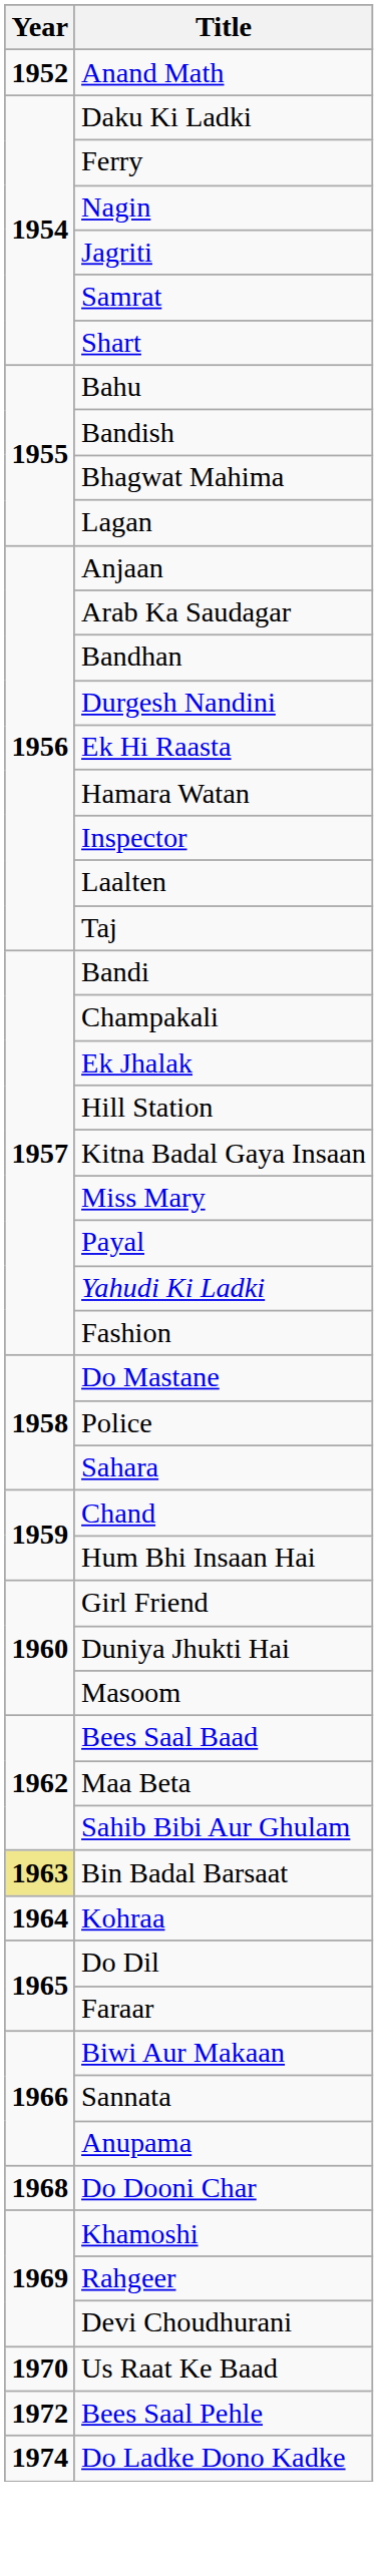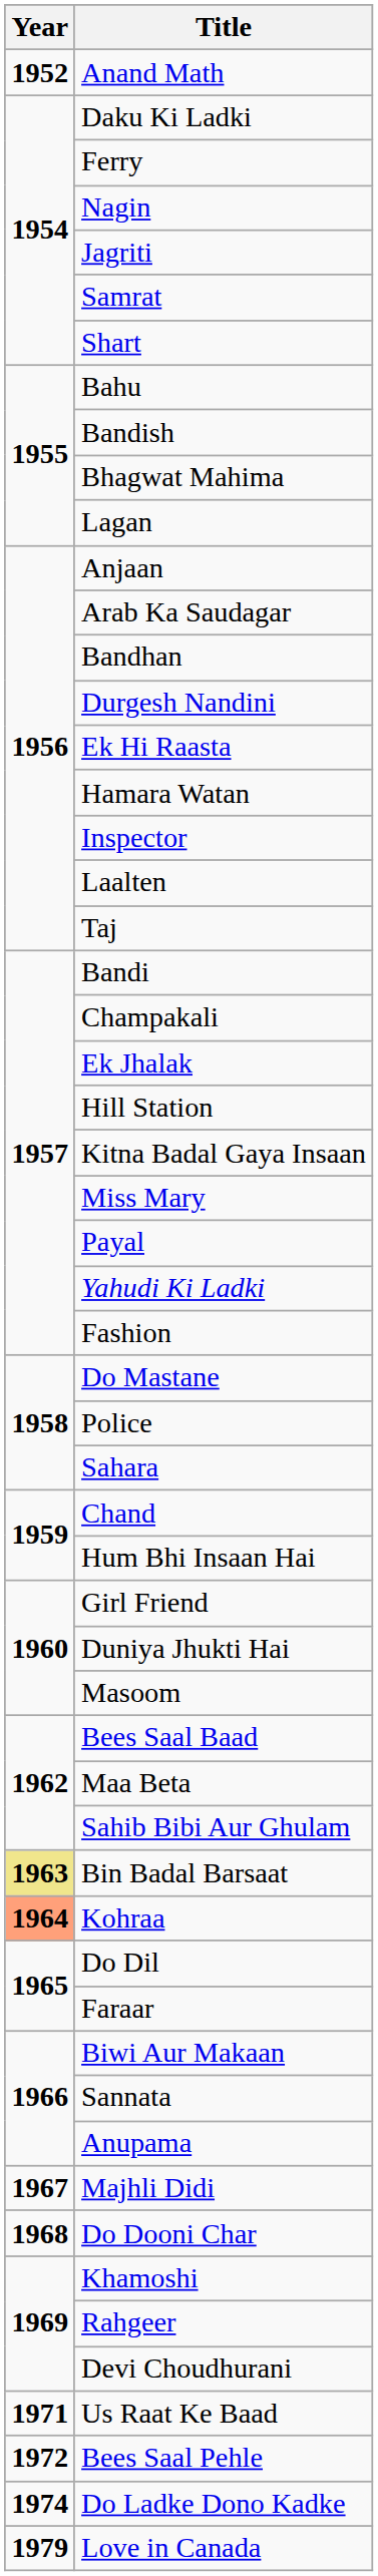 <table class="wikitable sortable">
 <tr style="width:60%;background:#ccc; text-align:center;">
 <th>Year</th>
 <th>Title</th>
 </tr>
 <tr>
 <td><strong>1952</strong></td>
 <td><a href='#'>Anand Math</a></td>
 </tr>
 <tr>
 <td rowspan="6"><strong>1954</strong></td>
 <td>Daku Ki Ladki</td>
 </tr>
 <tr>
 <td>Ferry</td>
 </tr>
 <tr>
 <td><a href='#'>Nagin</a></td>
 </tr>
 <tr>
 <td><a href='#'>Jagriti</a></td>
 </tr>
 <tr>
 <td><a href='#'>Samrat</a></td>
 </tr>
 <tr>
 <td><a href='#'>Shart</a></td>
 </tr>
 <tr>
 <td rowspan="4"><strong>1955</strong></td>
 <td>Bahu</td>
 </tr>
 <tr>
 <td>Bandish</td>
 </tr>
 <tr>
 <td>Bhagwat Mahima</td>
 </tr>
 <tr>
 <td>Lagan</td>
 </tr>
 <tr>
 <td rowspan="9"><strong>1956</strong></td>
 <td>Anjaan</td>
 </tr>
 <tr>
 <td>Arab Ka Saudagar</td>
 </tr>
 <tr>
 <td>Bandhan</td>
 </tr>
 <tr>
 <td><a href='#'>Durgesh Nandini</a></td>
 </tr>
 <tr>
 <td><a href='#'>Ek Hi Raasta</a></td>
 </tr>
 <tr>
 <td>Hamara Watan</td>
 </tr>
 <tr>
 <td><a href='#'>Inspector</a></td>
 </tr>
 <tr>
 <td>Laalten</td>
 </tr>
 <tr>
 <td>Taj</td>
 </tr>
 <tr>
 <td rowspan="9"><strong>1957</strong></td>
 <td>Bandi</td>
 </tr>
 <tr>
 <td>Champakali</td>
 </tr>
 <tr>
 <td><a href='#'>Ek Jhalak</a></td>
 </tr>
 <tr>
 <td>Hill Station</td>
 </tr>
 <tr>
 <td>Kitna Badal Gaya Insaan</td>
 </tr>
 <tr>
 <td><a href='#'>Miss Mary</a></td>
 </tr>
 <tr>
 <td><a href='#'>Payal</a></td>
 </tr>
 <tr>
 <td><em><a href='#'>Yahudi Ki Ladki</a></em></td>
 </tr>
 <tr>
 <td>Fashion</td>
 </tr>
 <tr>
 <td rowspan="3"><strong>1958</strong></td>
 <td><a href='#'>Do Mastane</a></td>
 </tr>
 <tr>
 <td>Police</td>
 </tr>
 <tr>
 <td><a href='#'>Sahara</a></td>
 </tr>
 <tr>
 <td rowspan="2"><strong>1959</strong></td>
 <td><a href='#'>Chand</a></td>
 </tr>
 <tr>
 <td>Hum Bhi Insaan Hai</td>
 </tr>
 <tr>
 <td rowspan="3"><strong>1960</strong></td>
 <td>Girl Friend</td>
 </tr>
 <tr>
 <td>Duniya Jhukti Hai</td>
 </tr>
 <tr>
 <td>Masoom</td>
 </tr>
 <tr>
 <td rowspan="3"><strong>1962</strong></td>
 <td><a href='#'>Bees Saal Baad</a></td>
 </tr>
 <tr>
 <td>Maa Beta</td>
 </tr>
 <tr>
 <td><a href='#'>Sahib Bibi Aur Ghulam</a></td>
 </tr>
 <tr>
 <td style="background: khaki;"><strong>1963</strong></td>
 <td>Bin Badal Barsaat</td>
 </tr>
 <tr>
-<td><strong>1964</strong></td>
+<td style="background: lightsalmon;"><strong>1964</strong></td>
 <td><a href='#'>Kohraa</a></td>
 </tr>
 <tr>
 <td rowspan="2"><strong>1965</strong></td>
 <td>Do Dil</td>
 </tr>
 <tr>
 <td>Faraar</td>
 </tr>
 <tr>
 <td rowspan="3"><strong>1966</strong></td>
 <td><a href='#'>Biwi Aur Makaan</a></td>
 </tr>
 <tr>
 <td>Sannata</td>
 </tr>
 <tr>
 <td><a href='#'>Anupama</a></td>
 </tr>
 <tr>
+<td><strong>1967</strong></td>
+<td><a href='#'>Majhli Didi</a></td>
+</tr>
+<tr>
 <td><strong>1968</strong></td>
 <td><a href='#'>Do Dooni Char</a></td>
 </tr>
 <tr>
 <td rowspan="3"><strong>1969</strong></td>
 <td><a href='#'>Khamoshi</a></td>
 </tr>
 <tr>
 <td><a href='#'>Rahgeer</a></td>
 </tr>
 <tr>
 <td>Devi Choudhurani</td>
 </tr>
 <tr>
-<td><strong>1970</strong></td>
+<td><strong>1971</strong></td>
 <td>Us Raat Ke Baad</td>
 </tr>
 <tr>
 <td><strong>1972</strong></td>
 <td><a href='#'>Bees Saal Pehle</a></td>
 </tr>
 <tr>
 <td><strong>1974</strong></td>
 <td><a href='#'>Do Ladke Dono Kadke</a></td>
 </tr>
+<tr>
+<td><strong>1979</strong></td>
+<td><a href='#'>Love in Canada</a></td>
+</tr>
 </table>
